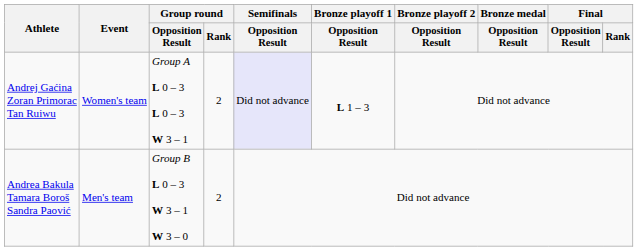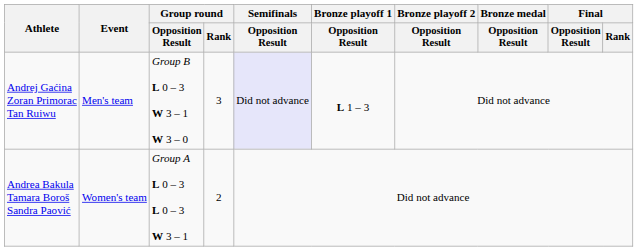 <table class="wikitable" style="font-size:90%;">
 <tr>
 <th rowspan="2">Athlete</th>
 <th rowspan="2">Event</th>
 <th colspan="2">Group round</th>
 <th>Semifinals</th>
 <th>Bronze playoff 1</th>
 <th>Bronze playoff 2</th>
 <th>Bronze medal</th>
 <th colspan=2>Final</th>
 </tr>
 <tr style="font-size:95%">
 <th>Opposition<br>Result</th>
 <th>Rank</th>
 <th>Opposition<br>Result</th>
 <th>Opposition<br>Result</th>
 <th>Opposition<br>Result</th>
 <th>Opposition<br>Result</th>
 <th>Opposition<br>Result</th>
 <th>Rank</th>
 </tr>
 <tr align=center>
 <td align=left><a href='#'>Andrej Gaćina</a><br><a href='#'>Zoran Primorac</a><br><a href='#'>Tan Ruiwu</a></td>
-<td align=left><a href='#'>Women's team</a></td>
-<td align=left><em>Group A</em><br><br><strong>L</strong> 0 – 3<br><br><strong>L</strong> 0 – 3<br><br><strong>W</strong> 3 – 1</td>
-<td>2</td>
+<td align=left><a href='#'>Men's team</a></td>
+<td align=left><em>Group B</em><br><br><strong>L</strong> 0 – 3<br><br><strong>W</strong> 3 – 1<br><br><strong>W</strong> 3 – 0</td>
+<td>3</td>
 <td style="background: lavender;">Did not advance</td>
 <td><br><strong>L</strong> 1 – 3</td>
 <td colspan=4>Did not advance</td>
 </tr>
 <tr align=center>
 <td align=left><a href='#'>Andrea Bakula</a><br><a href='#'>Tamara Boroš</a><br><a href='#'>Sandra Paović</a></td>
-<td align=left><a href='#'>Men's team</a></td>
-<td align=left><em>Group B</em><br><br><strong>L</strong> 0 – 3<br><br><strong>W</strong> 3 – 1<br><br><strong>W</strong> 3 – 0</td>
+<td align=left><a href='#'>Women's team</a></td>
+<td align=left><em>Group A</em><br><br><strong>L</strong> 0 – 3<br><br><strong>L</strong> 0 – 3<br><br><strong>W</strong> 3 – 1</td>
 <td>2</td>
 <td colspan=6>Did not advance</td>
 </tr>
 </table>
